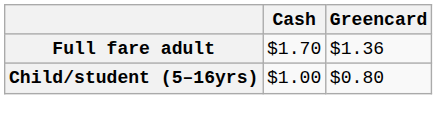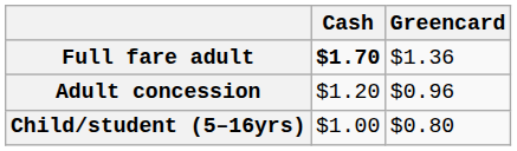 <table class=wikitable style="">
 <tr>
 <th></th>
 <th>Cash</th>
 <th>Greencard</th>
 </tr>
 <tr>
 <th>Full fare adult</th>
-<td>$1.70</td>
+<td><strong>$1.70</strong></td>
 <td>$1.36</td>
+</tr>
+<tr>
+<th>Adult concession</th>
+<td>$1.20</td>
+<td>$0.96</td>
 </tr>
 <tr>
 <th>Child/student (5–16yrs)</th>
 <td>$1.00</td>
 <td>$0.80</td>
 </tr>
 </table>
